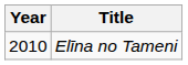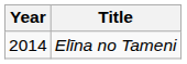 <table class="wikitable">
 <tr>
 <th>Year</th>
 <th>Title</th>
 </tr>
 <tr>
-<td>2010</td>
+<td>2014</td>
 <td><em>Elīna no Tameni</em></td>
 </tr>
 </table>
